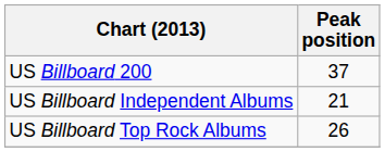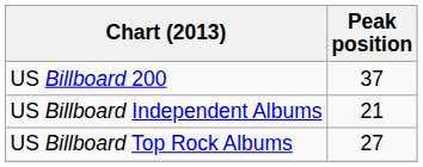 <table class="wikitable sortable">
 <tr>
 <th>Chart (2013)</th>
 <th>Peak<br>position</th>
 </tr>
 <tr>
 <td>US <a href='#'><em>Billboard</em> 200</a></td>
 <td align="center">37</td>
 </tr>
 <tr>
 <td>US <em>Billboard</em> <a href='#'>Independent Albums</a></td>
 <td align="center">21</td>
 </tr>
 <tr>
 <td>US <em>Billboard</em> <a href='#'>Top Rock Albums</a></td>
-<td align="center">26</td>
+<td align="center">27</td>
 </tr>
 <tr>
 </tr>
 </table>
